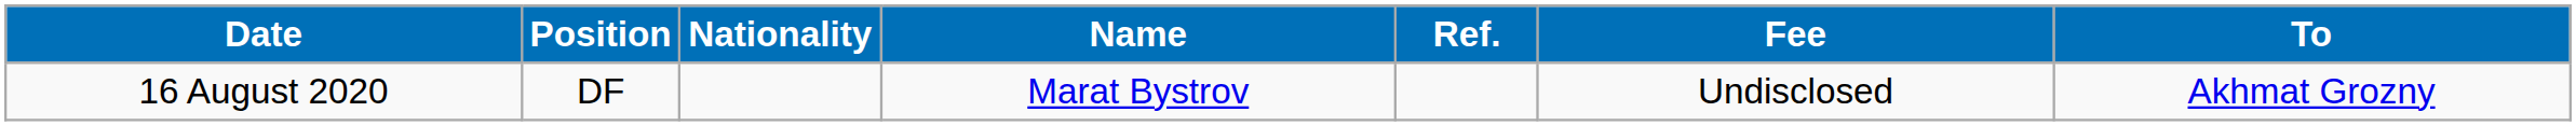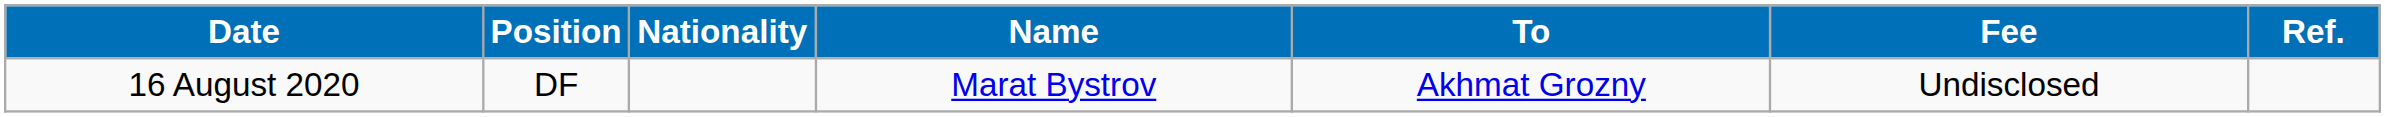 <table class="wikitable"  style="text-align:center; font-size:90%; ">
 <tr>
 <th style="background:#0070B8; color:#FFFFFF; width:200px;">Date</th>
 <th style="background:#0070B8; color:#FFFFFF; width:50px;">Position</th>
 <th style="background:#0070B8; color:#FFFFFF; width:50px;">Nationality</th>
 <th style="background:#0070B8; color:#FFFFFF; width:200px;">Name</th>
+<th style="background:#0070B8; color:#FFFFFF; width:200px;">To</th>
+<th style="background:#0070B8; color:#FFFFFF; width:200px;">Fee</th>
 <th style="background:#0070B8; color:#FFFFFF; width:50px;">Ref.</th>
-<th style="background:#0070B8; color:#FFFFFF; width:200px;">Fee</th>
-<th style="background:#0070B8; color:#FFFFFF; width:200px;">To</th>
 </tr>
 <tr>
 <td>16 August 2020</td>
 <td>DF</td>
 <td></td>
 <td><a href='#'>Marat Bystrov</a></td>
+<td><a href='#'>Akhmat Grozny</a></td>
+<td>Undisclosed</td>
 <td></td>
-<td>Undisclosed</td>
-<td><a href='#'>Akhmat Grozny</a></td>
 </tr>
 </table>
